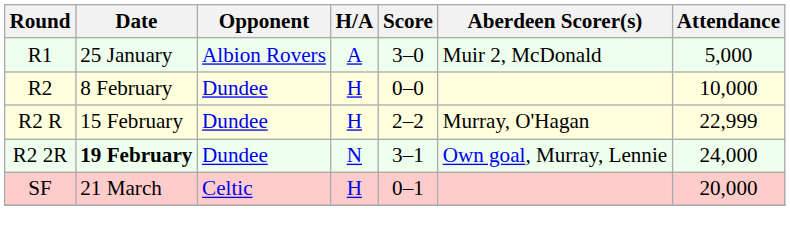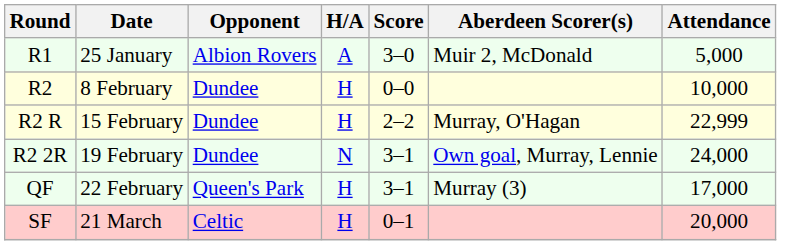 <table class="wikitable" style="text-align:center">
 <tr>
 <th>Round</th>
 <th>Date</th>
 <th>Opponent</th>
 <th>H/A</th>
 <th>Score</th>
 <th>Aberdeen Scorer(s)</th>
 <th>Attendance</th>
 </tr>
 <tr bgcolor=#EEFFEE>
 <td>R1</td>
 <td align=left>25 January</td>
 <td align=left><a href='#'>Albion Rovers</a></td>
 <td><a href='#'>A</a></td>
 <td>3–0</td>
 <td align=left>Muir 2, McDonald</td>
 <td>5,000</td>
 </tr>
 <tr bgcolor=#FFFFDD>
 <td>R2</td>
 <td align=left>8 February</td>
 <td align=left><a href='#'>Dundee</a></td>
 <td><a href='#'>H</a></td>
 <td>0–0</td>
 <td align=left></td>
 <td>10,000</td>
 </tr>
 <tr bgcolor=#FFFFDD>
 <td>R2 R</td>
 <td align=left>15 February</td>
 <td align=left><a href='#'>Dundee</a></td>
 <td><a href='#'>H</a></td>
 <td>2–2</td>
 <td align=left>Murray, O'Hagan</td>
 <td>22,999</td>
 </tr>
 <tr bgcolor=#EEFFEE>
 <td>R2 2R</td>
-<td align=left><strong>19 February</strong></td>
+<td align=left>19 February</td>
 <td align=left><a href='#'>Dundee</a></td>
 <td><a href='#'>N</a></td>
 <td>3–1</td>
 <td align=left><a href='#'>Own goal</a>, Murray, Lennie</td>
 <td>24,000</td>
+</tr>
+<tr bgcolor=#EEFFEE>
+<td>QF</td>
+<td align=left>22 February</td>
+<td align=left><a href='#'>Queen's Park</a></td>
+<td><a href='#'>H</a></td>
+<td>3–1</td>
+<td align=left>Murray (3)</td>
+<td>17,000</td>
 </tr>
 <tr bgcolor=#FFCCCC>
 <td>SF</td>
 <td align=left>21 March</td>
 <td align=left><a href='#'>Celtic</a></td>
 <td><a href='#'>H</a></td>
 <td>0–1</td>
 <td align=left></td>
 <td>20,000</td>
 </tr>
 <tr>
 </tr>
 </table>
